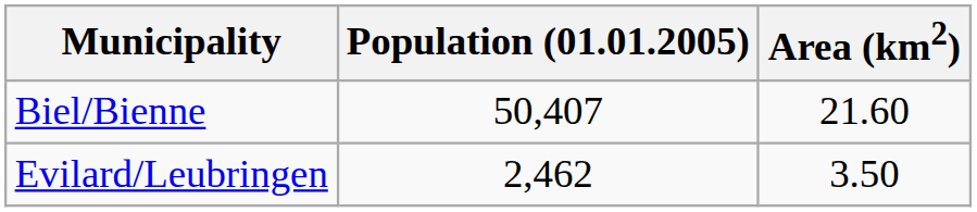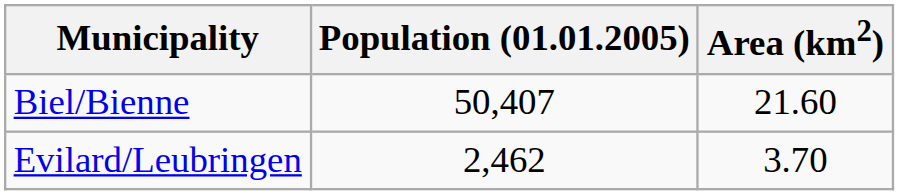 <table class="wikitable">
 <tr>
 <th>Municipality</th>
 <th>Population (01.01.2005)</th>
 <th>Area (km<sup>2</sup>)</th>
 </tr>
 <tr>
 <td><a href='#'>Biel/Bienne</a></td>
 <td align="center">50,407</td>
 <td align="center">21.60</td>
 </tr>
 <tr>
 <td><a href='#'> Evilard/Leubringen</a></td>
 <td align="center">2,462</td>
-<td align="center">3.50</td>
+<td align="center">3.70</td>
 </tr>
 </table>
